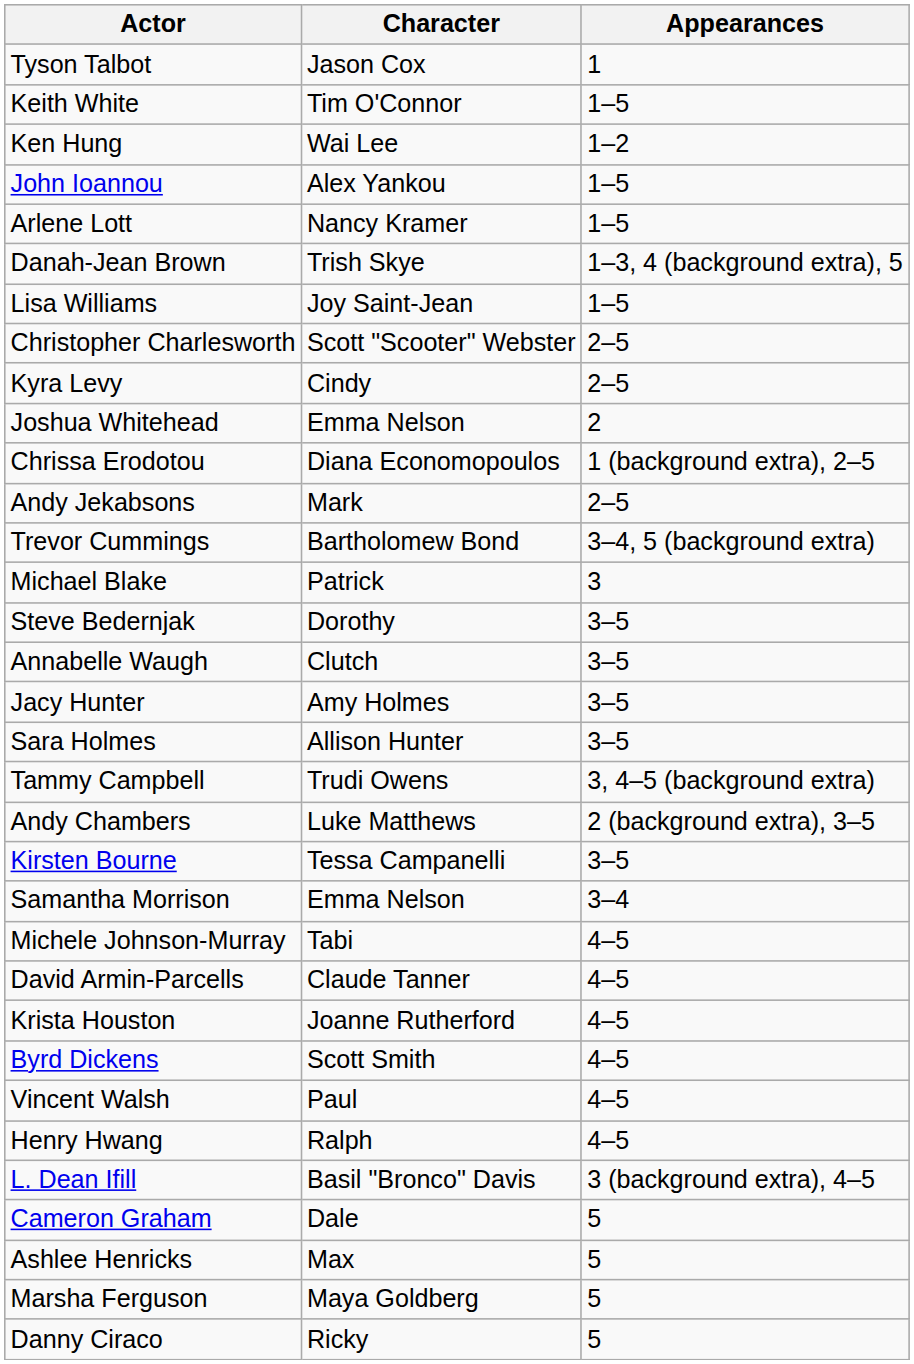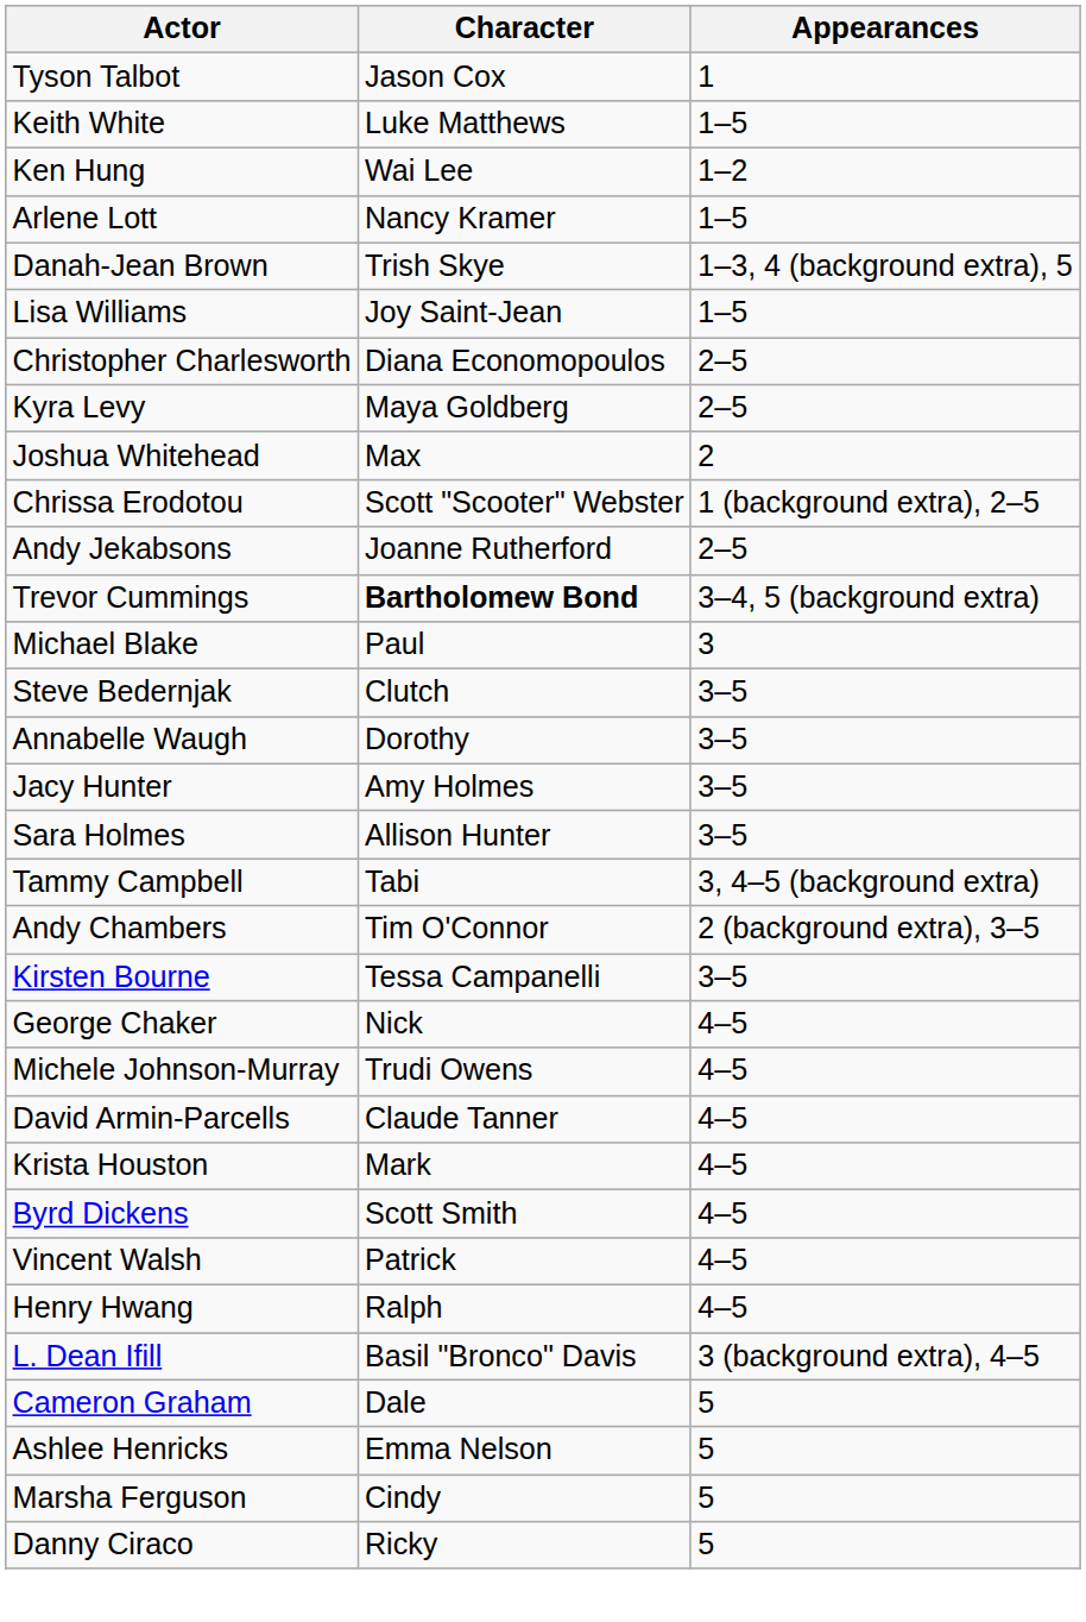 <table class="wikitable">
 <tr>
 <th>Actor</th>
 <th>Character</th>
 <th>Appearances</th>
 </tr>
 <tr>
 <td>Tyson Talbot</td>
 <td>Jason Cox</td>
 <td>1</td>
 </tr>
 <tr>
 <td>Keith White</td>
-<td>Tim O'Connor</td>
+<td>Luke Matthews</td>
 <td>1–5</td>
 </tr>
 <tr>
 <td>Ken Hung</td>
 <td>Wai Lee</td>
 <td>1–2</td>
-</tr>
-<tr>
-<td><a href='#'>John Ioannou</a></td>
-<td>Alex Yankou</td>
-<td>1–5</td>
 </tr>
 <tr>
 <td>Arlene Lott</td>
 <td>Nancy Kramer</td>
 <td>1–5</td>
 </tr>
 <tr>
 <td>Danah-Jean Brown</td>
 <td>Trish Skye</td>
 <td>1–3, 4 (background extra), 5</td>
 </tr>
 <tr>
 <td>Lisa Williams</td>
 <td>Joy Saint-Jean</td>
 <td>1–5</td>
 </tr>
 <tr>
 <td>Christopher Charlesworth</td>
-<td>Scott "Scooter" Webster</td>
+<td>Diana Economopoulos</td>
 <td>2–5</td>
 </tr>
 <tr>
 <td>Kyra Levy</td>
-<td>Cindy</td>
+<td>Maya Goldberg</td>
 <td>2–5</td>
 </tr>
 <tr>
 <td>Joshua Whitehead</td>
-<td>Emma Nelson</td>
+<td>Max</td>
 <td>2</td>
 </tr>
 <tr>
 <td>Chrissa Erodotou</td>
-<td>Diana Economopoulos</td>
+<td>Scott "Scooter" Webster</td>
 <td>1 (background extra), 2–5</td>
 </tr>
 <tr>
 <td>Andy Jekabsons</td>
-<td>Mark</td>
+<td>Joanne Rutherford</td>
 <td>2–5</td>
 </tr>
 <tr>
 <td>Trevor Cummings</td>
-<td>Bartholomew Bond</td>
+<td><strong>Bartholomew Bond</strong></td>
 <td>3–4, 5 (background extra)</td>
 </tr>
 <tr>
 <td>Michael Blake</td>
-<td>Patrick</td>
+<td>Paul</td>
 <td>3</td>
 </tr>
 <tr>
 <td>Steve Bedernjak</td>
-<td>Dorothy</td>
+<td>Clutch</td>
 <td>3–5</td>
 </tr>
 <tr>
 <td>Annabelle Waugh</td>
-<td>Clutch</td>
+<td>Dorothy</td>
 <td>3–5</td>
 </tr>
 <tr>
 <td>Jacy Hunter</td>
 <td>Amy Holmes</td>
 <td>3–5</td>
 </tr>
 <tr>
 <td>Sara Holmes</td>
 <td>Allison Hunter</td>
 <td>3–5</td>
 </tr>
 <tr>
 <td>Tammy Campbell</td>
-<td>Trudi Owens</td>
+<td>Tabi</td>
 <td>3, 4–5 (background extra)</td>
 </tr>
 <tr>
 <td>Andy Chambers</td>
-<td>Luke Matthews</td>
+<td>Tim O'Connor</td>
 <td>2 (background extra), 3–5</td>
 </tr>
 <tr>
 <td><a href='#'>Kirsten Bourne</a></td>
 <td>Tessa Campanelli</td>
 <td>3–5</td>
 </tr>
 <tr>
-<td>Samantha Morrison</td>
-<td>Emma Nelson</td>
-<td>3–4</td>
+<td>George Chaker</td>
+<td>Nick</td>
+<td>4–5</td>
 </tr>
 <tr>
 <td>Michele Johnson-Murray</td>
-<td>Tabi</td>
+<td>Trudi Owens</td>
 <td>4–5</td>
 </tr>
 <tr>
 <td>David Armin-Parcells</td>
 <td>Claude Tanner</td>
 <td>4–5</td>
 </tr>
 <tr>
 <td>Krista Houston</td>
-<td>Joanne Rutherford</td>
+<td>Mark</td>
 <td>4–5</td>
 </tr>
 <tr>
 <td><a href='#'>Byrd Dickens</a></td>
 <td>Scott Smith</td>
 <td>4–5</td>
 </tr>
 <tr>
 <td>Vincent Walsh</td>
-<td>Paul</td>
+<td>Patrick</td>
 <td>4–5</td>
 </tr>
 <tr>
 <td>Henry Hwang</td>
 <td>Ralph</td>
 <td>4–5</td>
 </tr>
 <tr>
 <td><a href='#'>L. Dean Ifill</a></td>
 <td>Basil "Bronco" Davis</td>
 <td>3 (background extra), 4–5</td>
 </tr>
 <tr>
 <td><a href='#'>Cameron Graham</a></td>
 <td>Dale</td>
 <td>5</td>
 </tr>
 <tr>
 <td>Ashlee Henricks</td>
-<td>Max</td>
+<td>Emma Nelson</td>
 <td>5</td>
 </tr>
 <tr>
 <td>Marsha Ferguson</td>
-<td>Maya Goldberg</td>
+<td>Cindy</td>
 <td>5</td>
 </tr>
 <tr>
 <td>Danny Ciraco</td>
 <td>Ricky</td>
 <td>5</td>
 </tr>
 </table>
